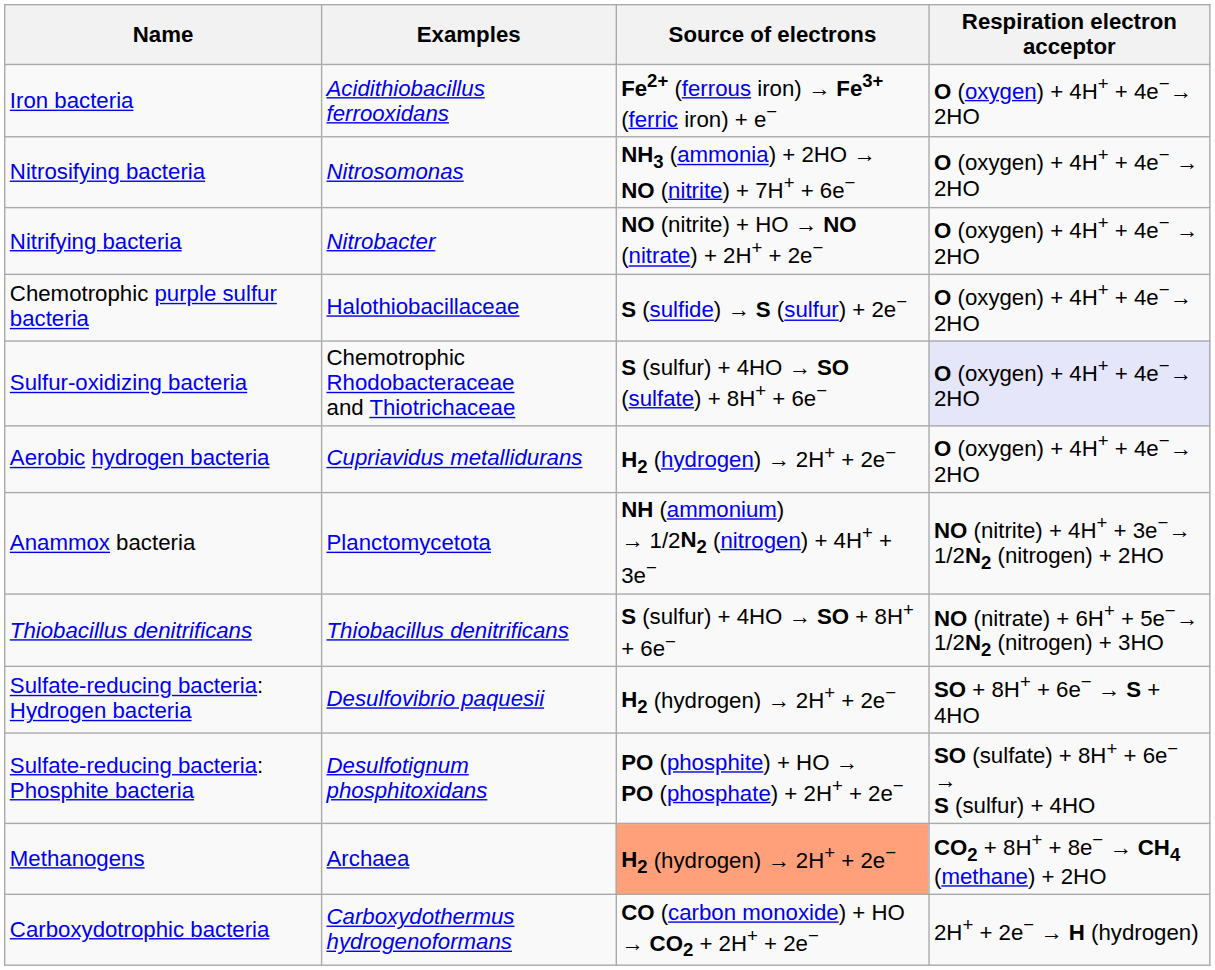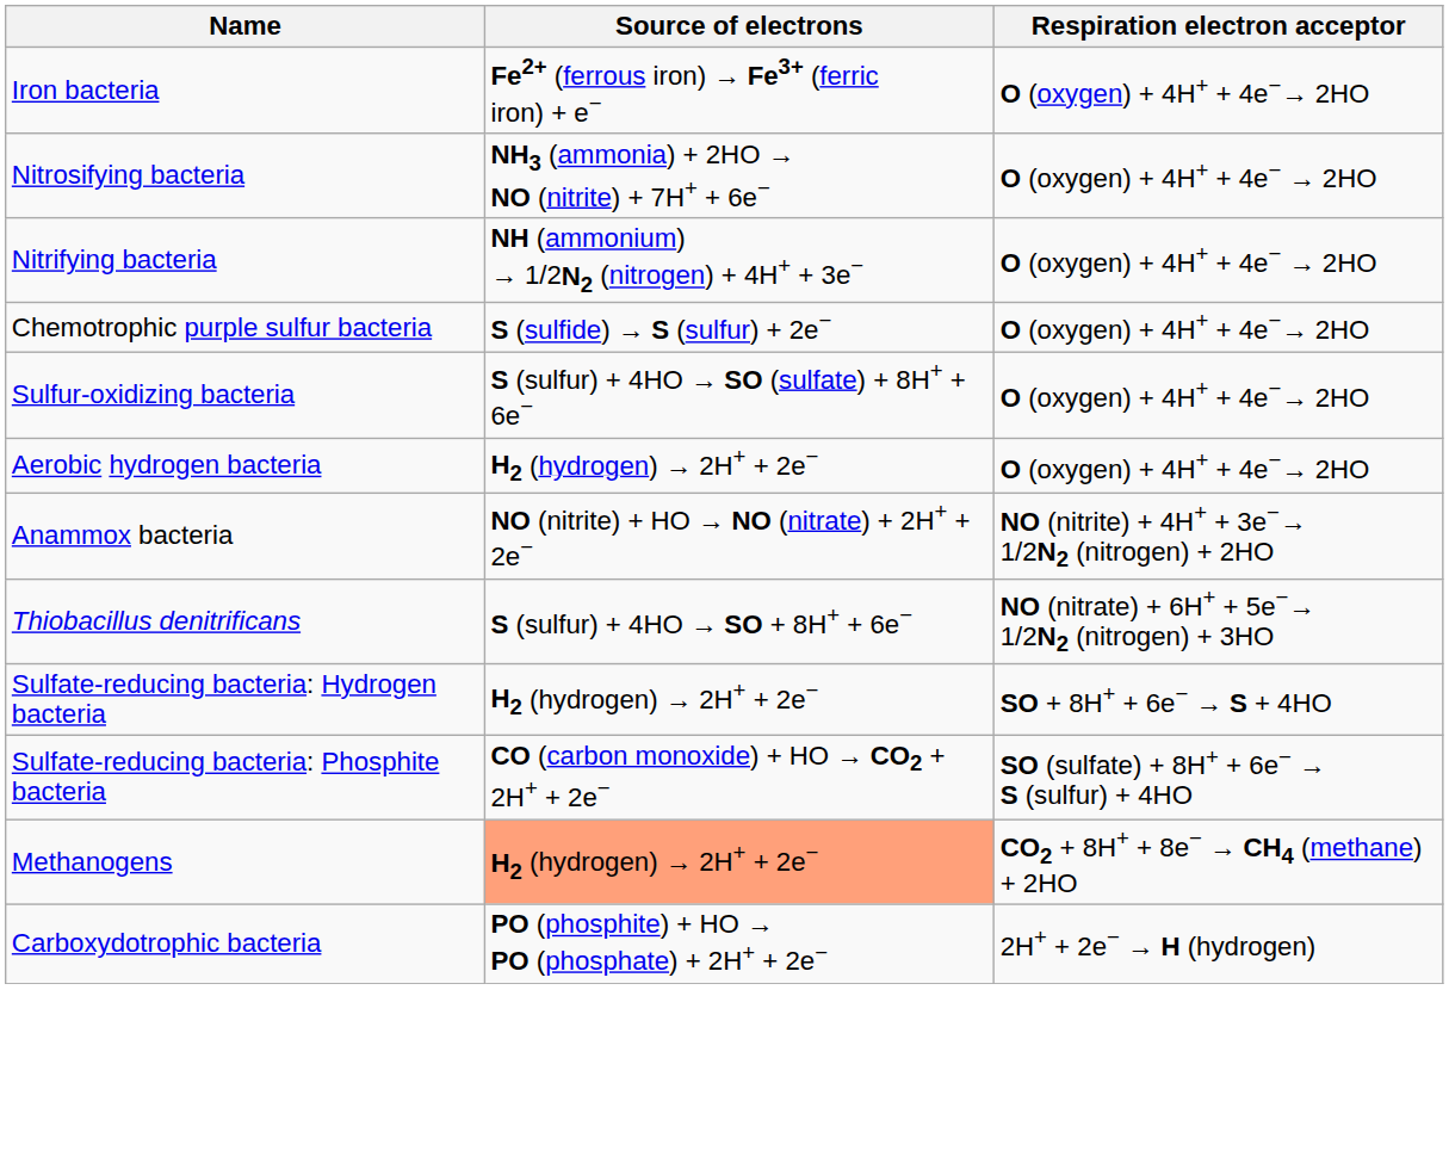 <table class="sortable wikitable">
 <tr>
 <th>Name</th>
-<th>Examples</th>
 <th>Source of electrons</th>
 <th>Respiration electron acceptor</th>
 </tr>
 <tr>
 <td><a href='#'>Iron bacteria</a></td>
-<td><em><a href='#'>Acidithiobacillus ferrooxidans</a></em></td>
 <td><strong>Fe<sup>2+</sup></strong> (<a href='#'>ferrous</a> iron) → <strong>Fe<sup>3+</sup></strong> (<a href='#'>ferric</a> iron) + e<sup>−</sup></td>
 <td><strong>O</strong> (<a href='#'>oxygen</a>) + 4H<sup>+</sup> + 4e<sup>−</sup>→ 2HO </td>
 </tr>
 <tr>
 <td><a href='#'>Nitrosifying bacteria</a></td>
-<td><em><a href='#'>Nitrosomonas</a></em></td>
 <td><strong>NH<sub>3</sub></strong> (<a href='#'>ammonia</a>) + 2HO →<br><strong>NO</strong> (<a href='#'>nitrite</a>) + 7H<sup>+</sup> + 6e<sup>−</sup></td>
 <td><strong>O</strong> (oxygen) + 4H<sup>+</sup> + 4e<sup>−</sup> → 2HO </td>
 </tr>
 <tr>
 <td><a href='#'>Nitrifying bacteria</a></td>
-<td><em><a href='#'>Nitrobacter</a></em></td>
-<td><strong>NO</strong> (nitrite) + HO → <strong>NO</strong> (<a href='#'>nitrate</a>) + 2H<sup>+</sup> + 2e<sup>−</sup></td>
+<td><strong>NH</strong>  (<a href='#'>ammonium</a>)<br>→ 1/2<strong>N<sub>2</sub></strong> (<a href='#'>nitrogen</a>) + 4H<sup>+</sup> + 3e<sup>− </sup></td>
 <td><strong>O</strong> (oxygen) + 4H<sup>+</sup> + 4e<sup>−</sup> → 2HO </td>
 </tr>
 <tr>
 <td>Chemotrophic <a href='#'>purple sulfur bacteria</a></td>
-<td><a href='#'>Halothiobacillaceae</a></td>
 <td><strong>S</strong> (<a href='#'>sulfide</a>) → <strong>S</strong> (<a href='#'>sulfur</a>) + 2e<sup>−</sup></td>
 <td><strong>O</strong> (oxygen) + 4H<sup>+</sup> + 4e<sup>−</sup>→ 2HO</td>
 </tr>
 <tr>
 <td><a href='#'>Sulfur-oxidizing bacteria</a></td>
-<td>Chemotrophic <a href='#'>Rhodobacteraceae</a><br>and <a href='#'>Thiotrichaceae</a></td>
 <td><strong>S</strong> (sulfur) + 4HO → <strong>SO</strong> (<a href='#'>sulfate</a>) + 8H<sup>+</sup> + 6e<sup>−</sup></td>
-<td style="background: lavender;"><strong>O</strong> (oxygen) + 4H<sup>+</sup> + 4e<sup>−</sup>→ 2HO</td>
+<td><strong>O</strong> (oxygen) + 4H<sup>+</sup> + 4e<sup>−</sup>→ 2HO</td>
 </tr>
 <tr>
 <td><a href='#'>Aerobic</a> <a href='#'>hydrogen bacteria</a></td>
-<td><em><a href='#'>Cupriavidus metallidurans</a></em></td>
 <td><strong>H<sub>2</sub></strong> (<a href='#'>hydrogen</a>) → 2H<sup>+</sup> + 2e<sup>−</sup></td>
 <td><strong>O</strong> (oxygen) + 4H<sup>+</sup> + 4e<sup>−</sup>→ 2HO </td>
 </tr>
 <tr>
 <td><a href='#'>Anammox</a> bacteria</td>
-<td><a href='#'>Planctomycetota</a></td>
-<td><strong>NH</strong>  (<a href='#'>ammonium</a>)<br>→ 1/2<strong>N<sub>2</sub></strong> (<a href='#'>nitrogen</a>) + 4H<sup>+</sup> + 3e<sup>− </sup></td>
+<td><strong>NO</strong> (nitrite) + HO → <strong>NO</strong> (<a href='#'>nitrate</a>) + 2H<sup>+</sup> + 2e<sup>−</sup></td>
 <td><strong>NO</strong> (nitrite) + 4H<sup>+</sup> + 3e<sup>−</sup>→<br>1/2<strong>N<sub>2</sub></strong> (nitrogen) + 2HO </td>
 </tr>
 <tr>
-<td><em><a href='#'>Thiobacillus denitrificans</a></em></td>
 <td><em><a href='#'>Thiobacillus denitrificans</a></em></td>
 <td><strong>S</strong> (sulfur) + 4HO → <strong>SO</strong> + 8H<sup>+</sup> + 6e<sup>−</sup></td>
 <td><strong>NO</strong> (nitrate) + 6H<sup>+</sup> + 5e<sup>−</sup>→<br>1/2<strong>N<sub>2</sub></strong> (nitrogen) + 3HO </td>
 </tr>
 <tr>
 <td><a href='#'>Sulfate-reducing bacteria</a>: <a href='#'>Hydrogen bacteria</a></td>
-<td><em><a href='#'>Desulfovibrio paquesii</a></em></td>
 <td><strong>H<sub>2</sub></strong> (hydrogen) → 2H<sup>+</sup> + 2e<sup>−</sup></td>
 <td><strong>SO</strong> + 8H<sup>+</sup> + 6e<sup>−</sup> → <strong>S</strong> + 4HO </td>
 </tr>
 <tr>
 <td><a href='#'>Sulfate-reducing bacteria</a>: <a href='#'>Phosphite bacteria</a></td>
-<td><em><a href='#'>Desulfotignum phosphitoxidans</a></em></td>
-<td><strong>PO</strong> (<a href='#'>phosphite</a>) + HO →<br><strong>PO</strong> (<a href='#'>phosphate</a>) + 2H<sup>+</sup> + 2e<sup>−</sup></td>
+<td><strong>CO</strong> (<a href='#'>carbon monoxide</a>) + HO → <strong>CO<sub>2</sub></strong> + 2H<sup>+</sup> + 2e<sup>−</sup></td>
 <td><strong>SO</strong> (sulfate) + 8H<sup>+</sup> + 6e<sup>−</sup> →<br><strong>S</strong> (sulfur) + 4HO</td>
 </tr>
 <tr>
 <td><a href='#'>Methanogens</a></td>
-<td><a href='#'>Archaea</a></td>
 <td style="background: lightsalmon;"><strong>H<sub>2</sub></strong> (hydrogen) → 2H<sup>+</sup> + 2e<sup>−</sup></td>
 <td><strong>CO<sub>2</sub></strong> + 8H<sup>+</sup> + 8e<sup>−</sup> → <strong>CH<sub>4</sub></strong> (<a href='#'>methane</a>) + 2HO</td>
 </tr>
 <tr>
 <td><a href='#'>Carboxydotrophic bacteria</a></td>
-<td><em><a href='#'>Carboxydothermus hydrogenoformans</a></em></td>
-<td><strong>CO</strong> (<a href='#'>carbon monoxide</a>) + HO → <strong>CO<sub>2</sub></strong> + 2H<sup>+</sup> + 2e<sup>−</sup></td>
+<td><strong>PO</strong> (<a href='#'>phosphite</a>) + HO →<br><strong>PO</strong> (<a href='#'>phosphate</a>) + 2H<sup>+</sup> + 2e<sup>−</sup></td>
 <td>2H<sup>+</sup> + 2e<sup>−</sup> → <strong>H</strong> (hydrogen)</td>
 </tr>
 </table>
